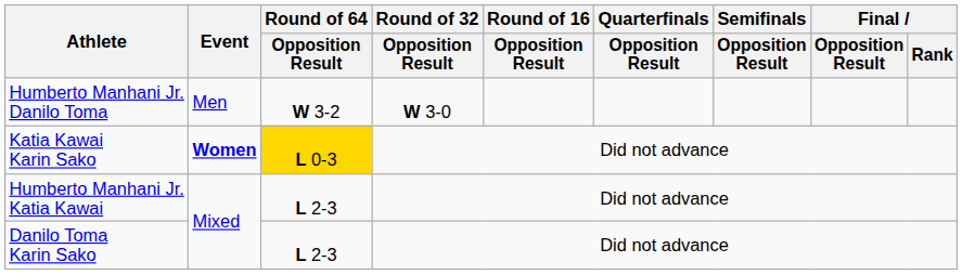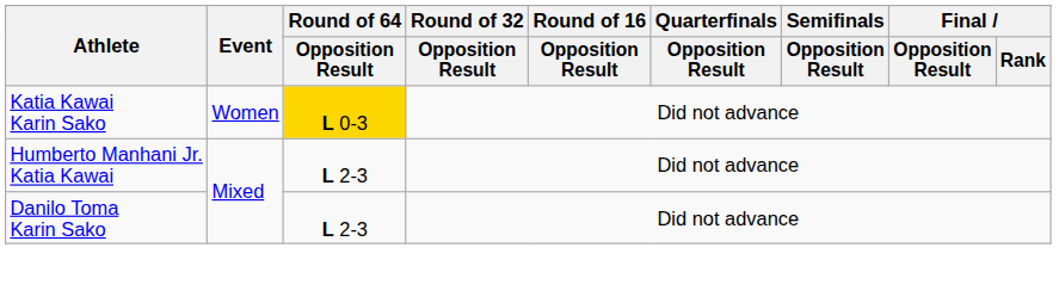 <table class="wikitable" style="font-size:90%">
 <tr>
 <th rowspan=2>Athlete</th>
 <th rowspan=2>Event</th>
 <th>Round of 64</th>
 <th>Round of 32</th>
 <th>Round of 16</th>
 <th>Quarterfinals</th>
 <th>Semifinals</th>
 <th colspan=2>Final / </th>
 </tr>
 <tr style="font-size:95%">
 <th>Opposition<br>Result</th>
 <th>Opposition<br>Result</th>
 <th>Opposition<br>Result</th>
 <th>Opposition<br>Result</th>
 <th>Opposition<br>Result</th>
 <th>Opposition<br>Result</th>
 <th>Rank</th>
 </tr>
 <tr align=center>
-<td align=left><a href='#'>Humberto Manhani Jr.</a><br><a href='#'>Danilo Toma</a></td>
-<td align=left><a href='#'>Men</a></td>
-<td><br><strong>W</strong> 3-2</td>
-<td><br><strong>W</strong> 3-0</td>
-<td></td>
-<td></td>
-<td></td>
-<td></td>
-<td></td>
-</tr>
-<tr align=center>
 <td align=left><a href='#'>Katia Kawai</a><br><a href='#'>Karin Sako</a></td>
-<td align=left><strong><a href='#'>Women</a></strong></td>
+<td align=left><a href='#'>Women</a></td>
 <td style="background: gold;"><br><strong>L</strong> 0-3</td>
 <td colspan=6>Did not advance</td>
 </tr>
 <tr align=center>
 <td align=left><a href='#'>Humberto Manhani Jr.</a><br><a href='#'>Katia Kawai</a></td>
 <td align=left rowspan=2><a href='#'>Mixed</a></td>
 <td><br><strong>L</strong> 2-3</td>
 <td colspan=6>Did not advance</td>
 </tr>
 <tr align=center>
 <td align=left><a href='#'>Danilo Toma</a><br><a href='#'>Karin Sako</a></td>
 <td><br><strong>L</strong> 2-3</td>
 <td colspan=6>Did not advance</td>
 </tr>
 </table>
